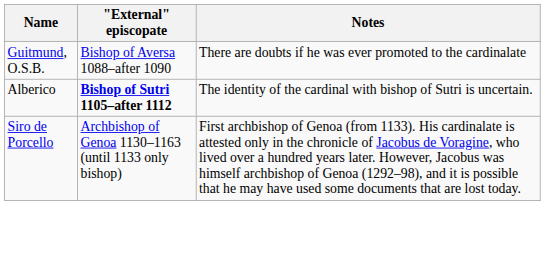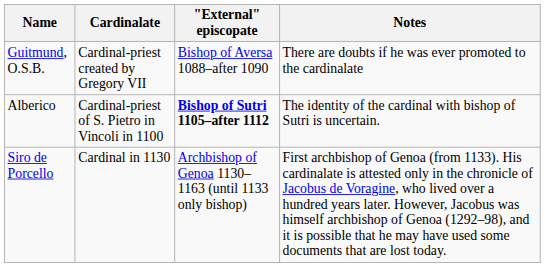 <table class="wikitable sortable" style="width:100%">
 <tr>
 <th width="*">Name</th>
+<th width="*">Cardinalate</th>
 <th width="*">"External" episcopate</th>
 <th width="*">Notes</th>
 </tr>
 <tr valign="top">
 <td><a href='#'>Guitmund</a>, O.S.B.</td>
+<td>Cardinal-priest created by Gregory VII</td>
 <td><a href='#'>Bishop of Aversa</a> 1088–after 1090</td>
 <td>There are doubts if he was ever promoted to the cardinalate</td>
 </tr>
 <tr valign="top">
 <td>Alberico</td>
+<td>Cardinal-priest of S. Pietro in Vincoli in 1100</td>
 <td><strong><a href='#'>Bishop of Sutri</a> 1105–after 1112</strong></td>
 <td>The identity of the cardinal with bishop of Sutri is uncertain.</td>
 </tr>
 <tr valign="top">
 <td><a href='#'>Siro de Porcello</a></td>
+<td>Cardinal in 1130</td>
 <td><a href='#'>Archbishop of Genoa</a> 1130–1163 (until 1133 only bishop)</td>
 <td>First archbishop of Genoa (from 1133). His cardinalate is attested only in the chronicle of <a href='#'>Jacobus de Voragine</a>, who lived over a hundred years later. However, Jacobus was himself archbishop of Genoa (1292–98), and it is possible that he may have used some documents that are lost today.</td>
 </tr>
 </table>
